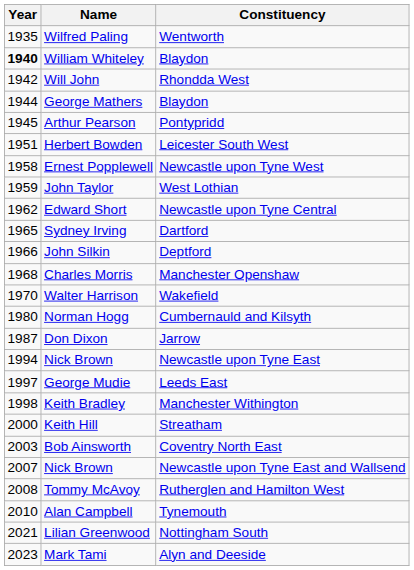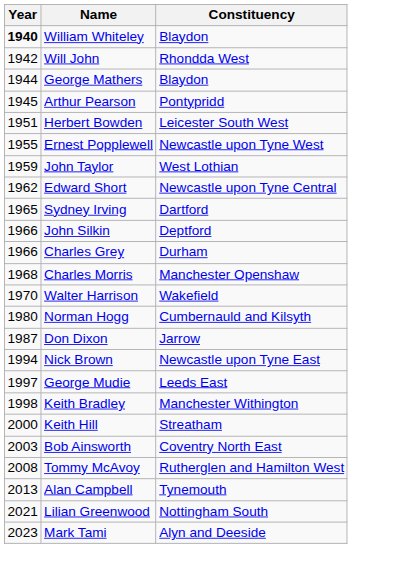 <table class="wikitable sortable">
 <tr>
 <th>Year</th>
 <th>Name</th>
 <th>Constituency</th>
-</tr>
-<tr>
-<td>1935</td>
-<td><a href='#'>Wilfred Paling</a></td>
-<td><a href='#'>Wentworth</a></td>
 </tr>
 <tr>
 <td><strong>1940</strong></td>
 <td><a href='#'>William Whiteley</a></td>
 <td><a href='#'>Blaydon</a></td>
 </tr>
 <tr>
 <td>1942</td>
 <td><a href='#'>Will John</a></td>
 <td><a href='#'>Rhondda West</a></td>
 </tr>
 <tr>
 <td>1944</td>
 <td><a href='#'>George Mathers</a></td>
 <td><a href='#'>Blaydon</a></td>
 </tr>
 <tr>
 <td>1945</td>
 <td><a href='#'>Arthur Pearson</a></td>
 <td><a href='#'>Pontypridd</a></td>
 </tr>
 <tr>
 <td>1951</td>
 <td><a href='#'>Herbert Bowden</a></td>
 <td><a href='#'>Leicester South West</a></td>
 </tr>
 <tr>
-<td>1958</td>
+<td>1955</td>
 <td><a href='#'>Ernest Popplewell</a></td>
 <td><a href='#'>Newcastle upon Tyne West</a></td>
 </tr>
 <tr>
 <td>1959</td>
 <td><a href='#'>John Taylor</a></td>
 <td><a href='#'>West Lothian</a></td>
 </tr>
 <tr>
 <td>1962</td>
 <td><a href='#'>Edward Short</a></td>
 <td><a href='#'>Newcastle upon Tyne Central</a></td>
 </tr>
 <tr>
 <td>1965</td>
 <td><a href='#'>Sydney Irving</a></td>
 <td><a href='#'>Dartford</a></td>
 </tr>
 <tr>
 <td>1966</td>
 <td><a href='#'>John Silkin</a></td>
 <td><a href='#'>Deptford</a></td>
+</tr>
+<tr>
+<td>1966</td>
+<td><a href='#'>Charles Grey</a></td>
+<td><a href='#'>Durham</a></td>
 </tr>
 <tr>
 <td>1968</td>
 <td><a href='#'>Charles Morris</a></td>
 <td><a href='#'>Manchester Openshaw</a></td>
 </tr>
 <tr>
 <td>1970</td>
 <td><a href='#'>Walter Harrison</a></td>
 <td><a href='#'>Wakefield</a></td>
 </tr>
 <tr>
 <td>1980</td>
 <td><a href='#'>Norman Hogg</a></td>
 <td><a href='#'>Cumbernauld and Kilsyth</a></td>
 </tr>
 <tr>
 <td>1987</td>
 <td><a href='#'>Don Dixon</a></td>
 <td><a href='#'>Jarrow</a></td>
 </tr>
 <tr>
 <td>1994</td>
 <td><a href='#'>Nick Brown</a></td>
 <td><a href='#'>Newcastle upon Tyne East</a></td>
 </tr>
 <tr>
 <td>1997</td>
 <td><a href='#'>George Mudie</a></td>
 <td><a href='#'>Leeds East</a></td>
 </tr>
 <tr>
 <td>1998</td>
 <td><a href='#'>Keith Bradley</a></td>
 <td><a href='#'>Manchester Withington</a></td>
 </tr>
 <tr>
 <td>2000</td>
 <td><a href='#'>Keith Hill</a></td>
 <td><a href='#'>Streatham</a></td>
 </tr>
 <tr>
 <td>2003</td>
 <td><a href='#'>Bob Ainsworth</a></td>
 <td><a href='#'>Coventry North East</a></td>
 </tr>
 <tr>
-<td>2007</td>
-<td><a href='#'>Nick Brown</a></td>
-<td><a href='#'>Newcastle upon Tyne East and Wallsend</a></td>
-</tr>
-<tr>
 <td>2008</td>
 <td><a href='#'>Tommy McAvoy</a></td>
 <td><a href='#'>Rutherglen and Hamilton West</a></td>
 </tr>
 <tr>
-<td>2010</td>
+<td>2013</td>
 <td><a href='#'>Alan Campbell</a></td>
 <td><a href='#'>Tynemouth</a></td>
 </tr>
 <tr>
 <td>2021</td>
 <td><a href='#'>Lilian Greenwood</a></td>
 <td><a href='#'>Nottingham South</a></td>
 </tr>
 <tr>
 <td>2023</td>
 <td><a href='#'>Mark Tami</a></td>
 <td><a href='#'>Alyn and Deeside</a></td>
 </tr>
 </table>
